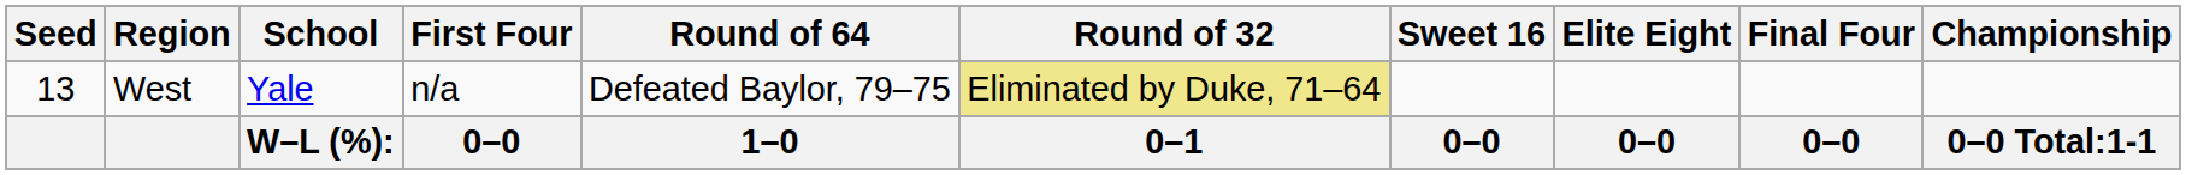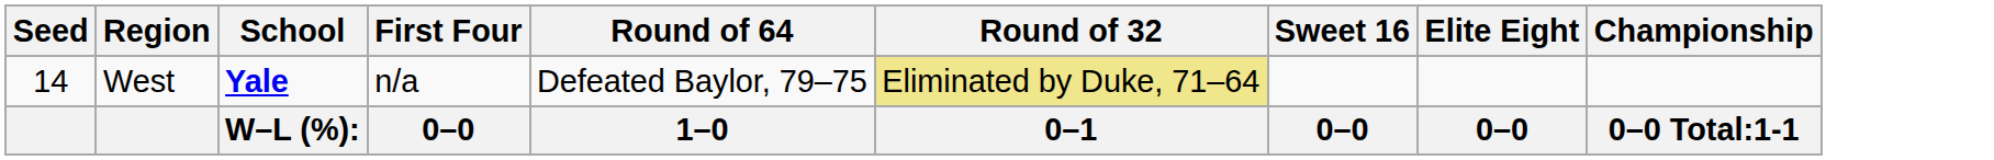 <table class="sortable wikitable" style="white-space:nowrap; font-size:90%">
 <tr>
 <th>Seed</th>
 <th>Region</th>
 <th>School</th>
 <th>First Four</th>
 <th>Round of 64</th>
 <th>Round of 32</th>
 <th>Sweet 16</th>
 <th>Elite Eight</th>
-<th>Final Four</th>
 <th>Championship</th>
 </tr>
 <tr>
-<td align=center>13</td>
+<td align=center>14</td>
 <td>West</td>
-<td><a href='#'>Yale</a></td>
+<td><strong><a href='#'>Yale</a></strong></td>
 <td>n/a</td>
 <td>Defeated Baylor, 79–75</td>
 <td style="background: khaki;">Eliminated by Duke, 71–64</td>
-<td></td>
 <td></td>
 <td></td>
 <td></td>
 </tr>
 <tr>
 <th></th>
 <th></th>
 <th>W–L (%):</th>
 <th>0–0 </th>
 <th>1–0 </th>
 <th>0–1 </th>
 <th>0–0 </th>
 <th>0–0 </th>
-<th>0–0 </th>
 <th>0–0 Total:1-1 </th>
 </tr>
 </table>
